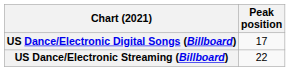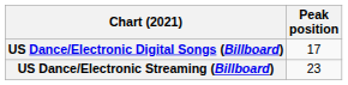 <table class="wikitable plainrowheaders" style="text-align:center">
 <tr>
 <th scope="col">Chart (2021)</th>
 <th scope="col">Peak<br>position</th>
 </tr>
 <tr>
 <th scope="row">US <a href='#'>Dance/Electronic Digital Songs</a> (<em><a href='#'>Billboard</a></em>)</th>
 <td>17</td>
 </tr>
 <tr>
 <th scope="row">US Dance/Electronic Streaming (<em><a href='#'>Billboard</a></em>)</th>
-<td>22</td>
+<td>23</td>
 </tr>
 </table>
